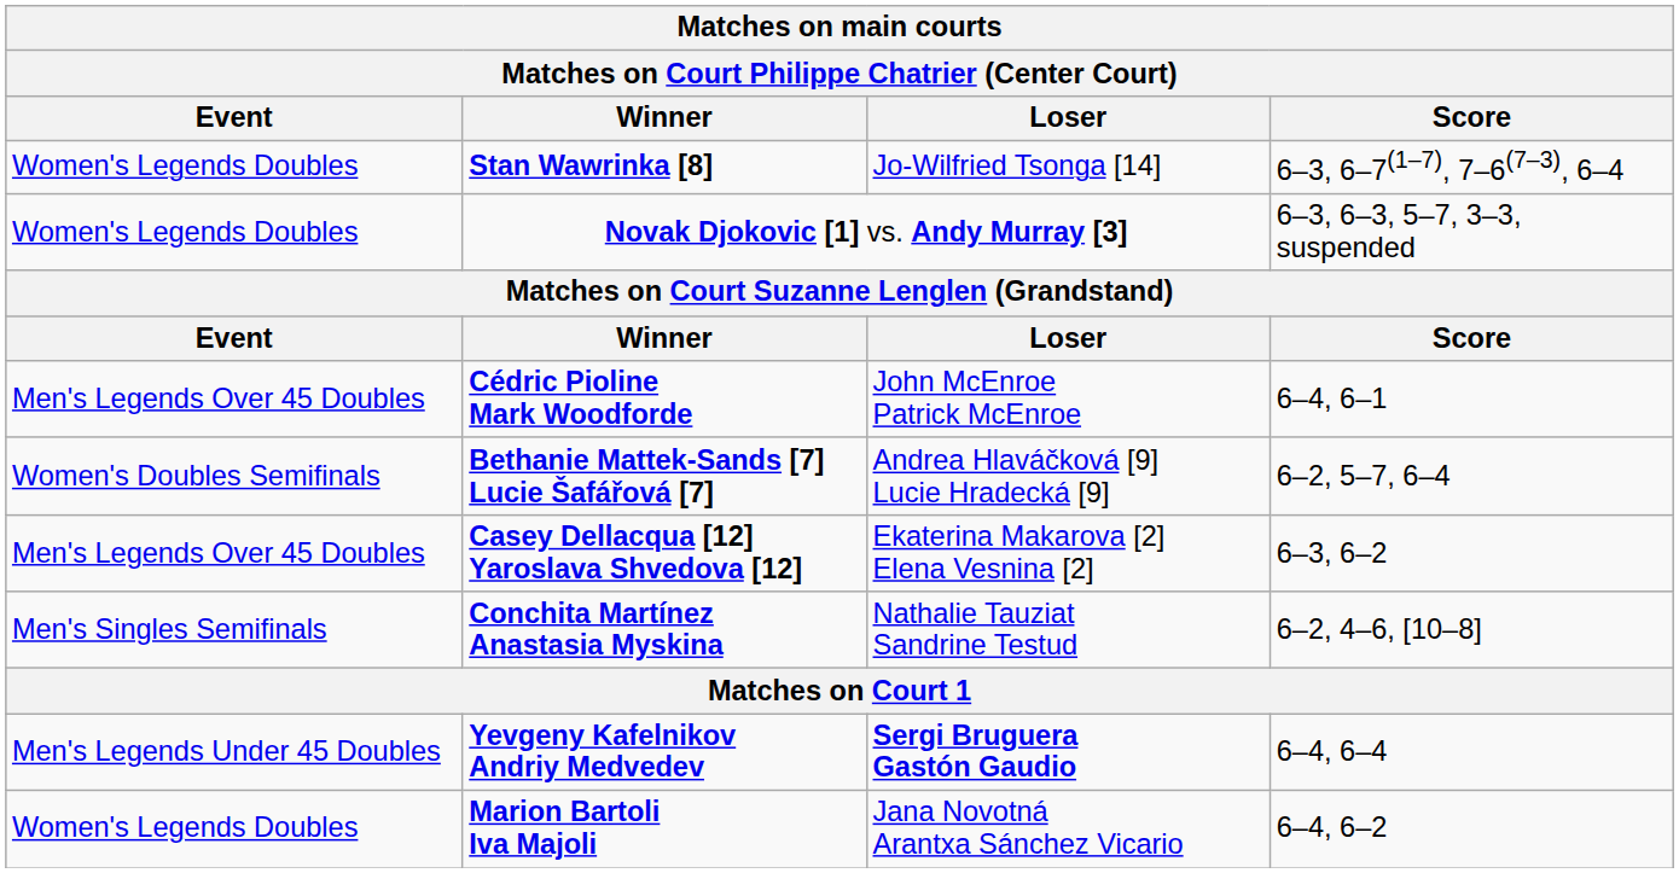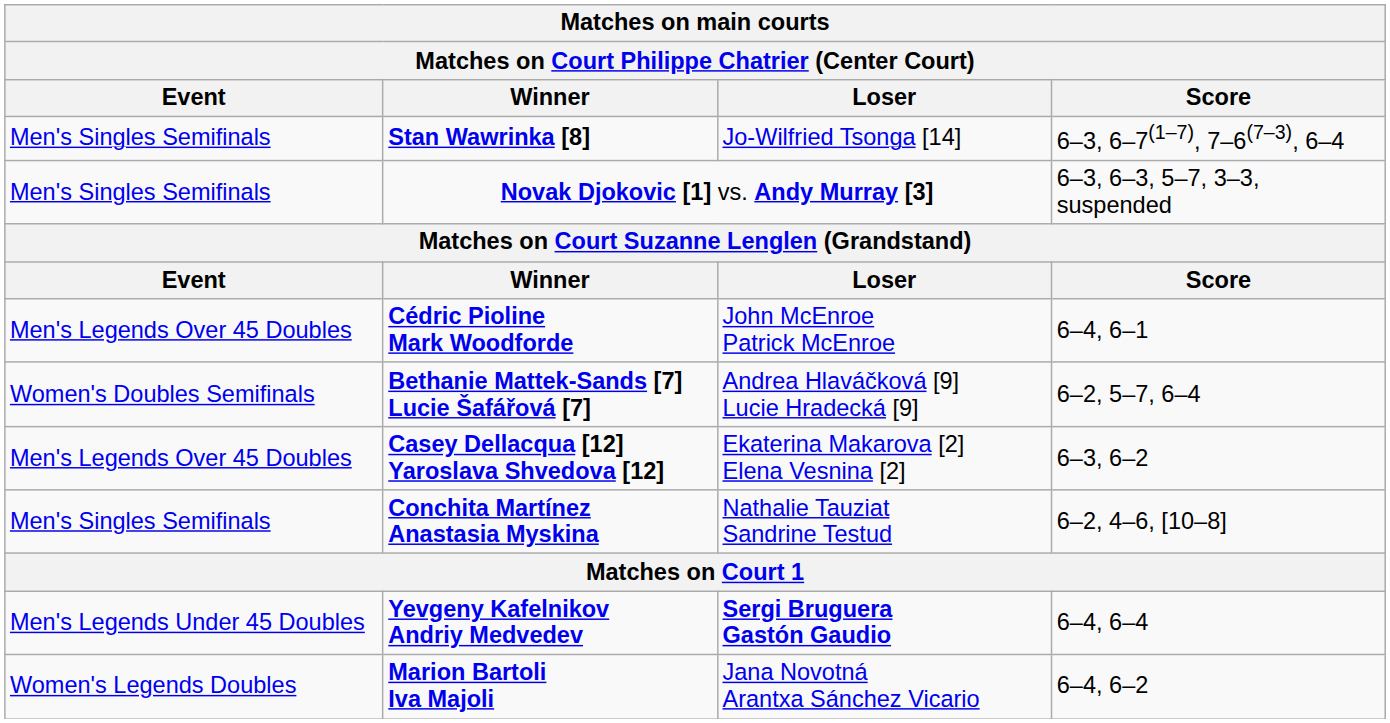 <table class="wikitable collapsible uncollapsed" style=margin:auto>
 <tr>
 <th colspan=4 style=white-space:nowrap>Matches on main courts</th>
 </tr>
 <tr>
 <th colspan=4><strong>Matches on <a href='#'>Court Philippe Chatrier</a> (Center Court)</strong></th>
 </tr>
 <tr>
 <th width=250>Event</th>
 <th width=220>Winner</th>
 <th width=220>Loser</th>
 <th width=220>Score</th>
 </tr>
 <tr>
-<td><a href='#'>Women's Legends Doubles</a></td>
+<td><a href='#'>Men's Singles Semifinals</a></td>
 <td> <strong><a href='#'>Stan Wawrinka</a> [8]</strong></td>
 <td> <a href='#'>Jo-Wilfried Tsonga</a> [14]</td>
 <td>6–3, 6–7<sup>(1–7)</sup>, 7–6<sup>(7–3)</sup>, 6–4</td>
 </tr>
 <tr>
-<td><a href='#'>Women's Legends Doubles</a></td>
+<td><a href='#'>Men's Singles Semifinals</a></td>
 <td colspan="2" align=center> <strong><a href='#'>Novak Djokovic</a> [1]</strong> vs.  <strong><a href='#'>Andy Murray</a> [3]</strong></td>
 <td>6–3, 6–3, 5–7, 3–3, suspended</td>
 </tr>
 <tr>
 <th colspan=4><strong>Matches on <a href='#'>Court Suzanne Lenglen</a> (Grandstand)</strong></th>
 </tr>
 <tr>
 <th width=250>Event</th>
 <th width=220>Winner</th>
 <th width=220>Loser</th>
 <th width=220>Score</th>
 </tr>
 <tr>
 <td><a href='#'>Men's Legends Over 45 Doubles</a></td>
 <td><strong> <a href='#'>Cédric Pioline</a></strong><br> <strong> <a href='#'>Mark Woodforde</a></strong></td>
 <td> <a href='#'>John McEnroe</a><br>  <a href='#'>Patrick McEnroe</a></td>
 <td>6–4, 6–1</td>
 </tr>
 <tr>
 <td><a href='#'>Women's Doubles Semifinals</a></td>
 <td><strong> <a href='#'>Bethanie Mattek-Sands</a> [7]</strong><br><strong> <a href='#'>Lucie Šafářová</a> [7]</strong></td>
 <td> <a href='#'>Andrea Hlaváčková</a> [9]<br>  <a href='#'>Lucie Hradecká</a> [9]</td>
 <td>6–2, 5–7, 6–4</td>
 </tr>
 <tr>
 <td><a href='#'>Men's Legends Over 45 Doubles</a></td>
 <td><strong> <a href='#'>Casey Dellacqua</a> [12]</strong><br> <strong> <a href='#'>Yaroslava Shvedova</a> [12]</strong></td>
 <td> <a href='#'>Ekaterina Makarova</a> [2]<br> <a href='#'>Elena Vesnina</a> [2]</td>
 <td>6–3, 6–2</td>
 </tr>
 <tr>
 <td><a href='#'>Men's Singles Semifinals</a></td>
 <td><strong> <a href='#'>Conchita Martínez</a></strong><br> <strong> <a href='#'>Anastasia Myskina</a></strong></td>
 <td> <a href='#'>Nathalie Tauziat</a><br>  <a href='#'>Sandrine Testud</a></td>
 <td>6–2, 4–6, [10–8]</td>
 </tr>
 <tr>
 <th colspan="4"><strong>Matches on <a href='#'>Court 1</a></strong></th>
 </tr>
 <tr>
 <td><a href='#'>Men's Legends Under 45 Doubles</a></td>
 <td><strong> <a href='#'>Yevgeny Kafelnikov</a></strong><br> <strong> <a href='#'>Andriy Medvedev</a></strong></td>
 <td><strong> <a href='#'>Sergi Bruguera</a><br>  <a href='#'>Gastón Gaudio</a></strong></td>
 <td>6–4, 6–4</td>
 </tr>
 <tr>
 <td><a href='#'>Women's Legends Doubles</a></td>
 <td><strong> <a href='#'>Marion Bartoli</a><br>  <a href='#'>Iva Majoli</a></strong></td>
 <td> <a href='#'>Jana Novotná</a><br>  <a href='#'>Arantxa Sánchez Vicario</a></td>
 <td>6–4, 6–2</td>
 </tr>
 </table>
